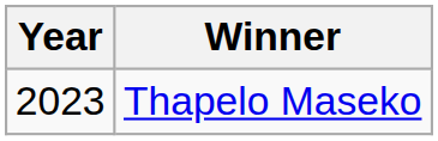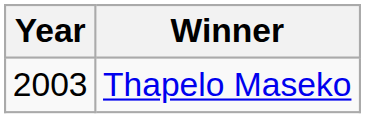 <table class="wikitable">
 <tr>
 <th>Year</th>
 <th>Winner</th>
 </tr>
 <tr>
-<td>2023</td>
+<td>2003</td>
 <td><a href='#'>Thapelo Maseko</a></td>
 </tr>
 </table>
